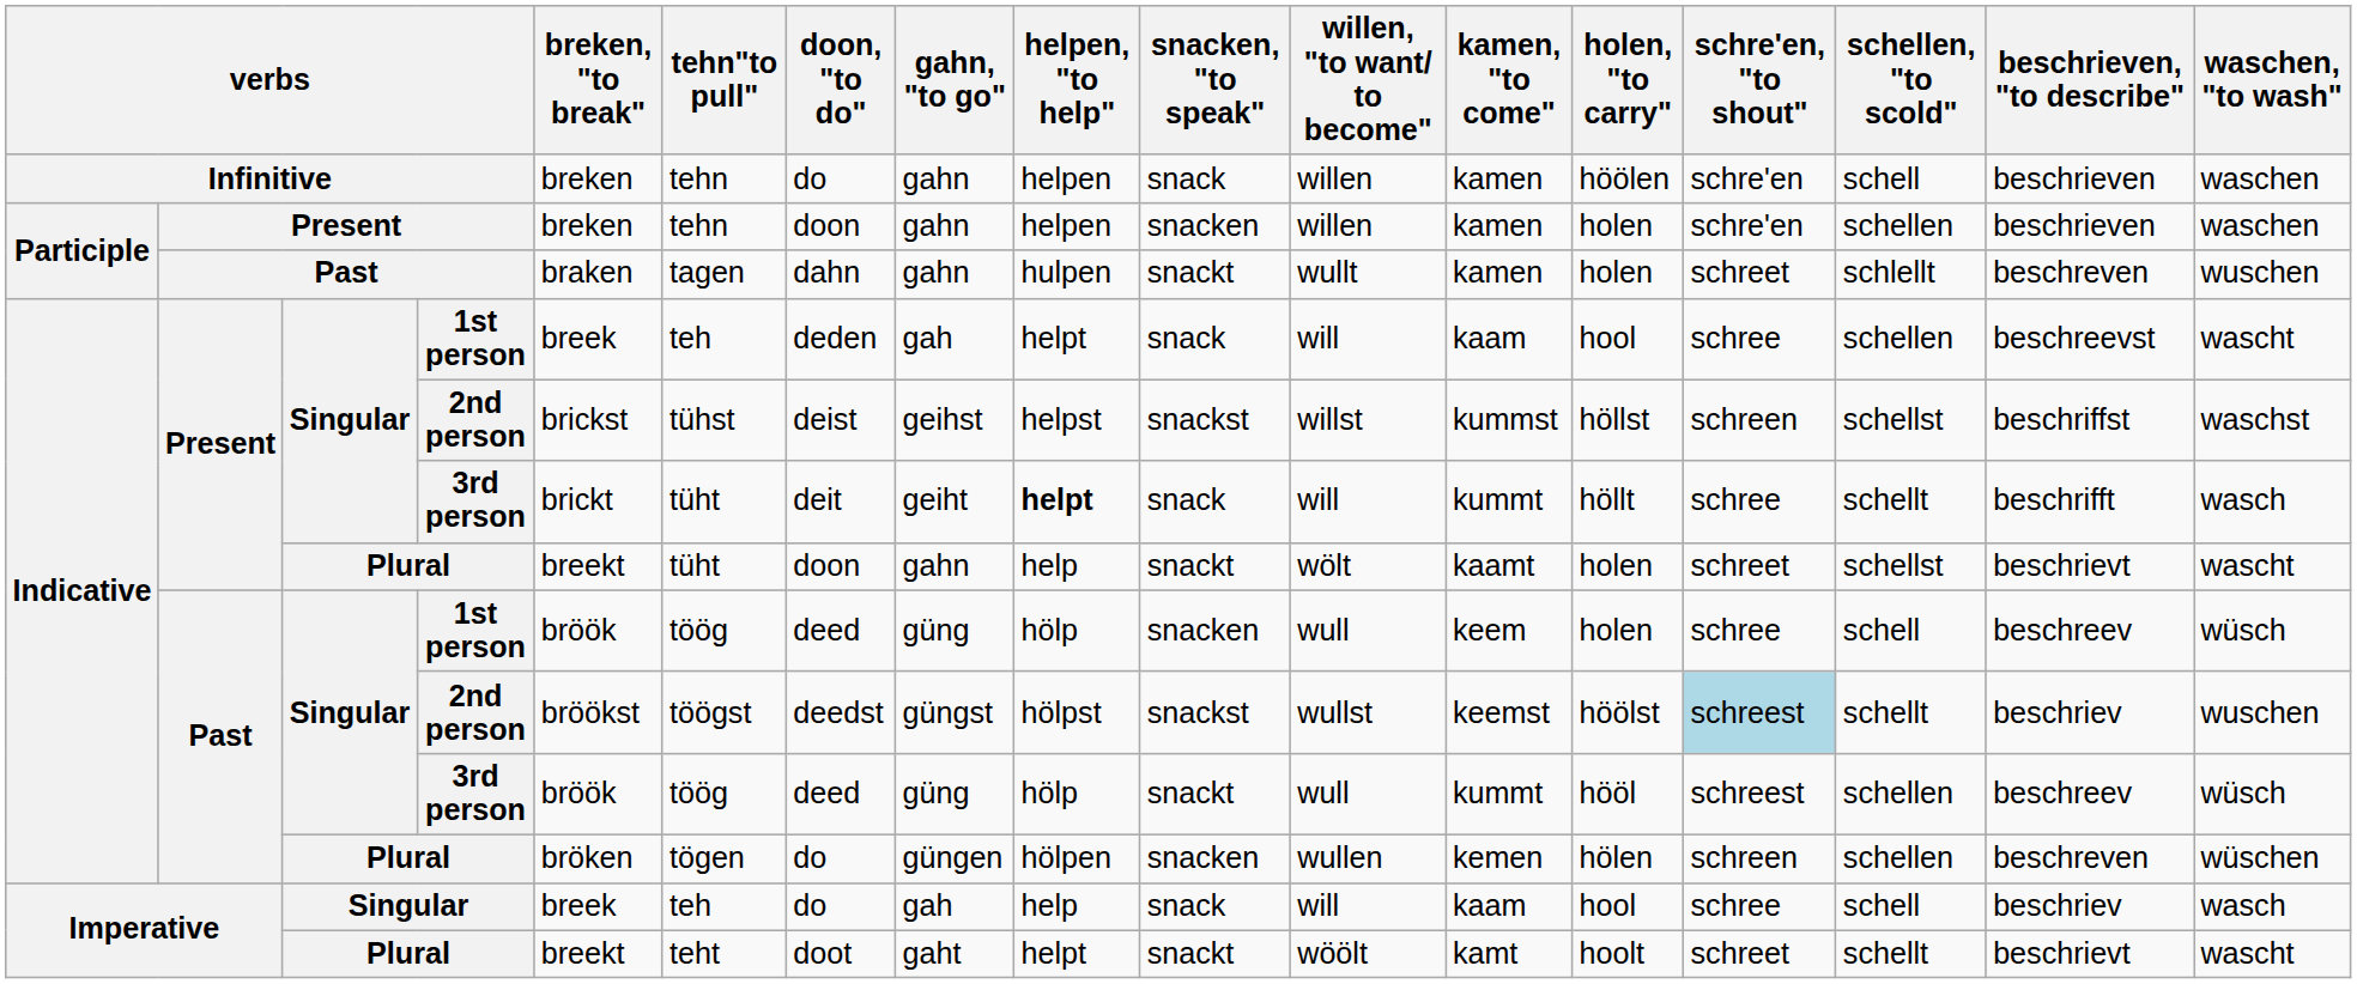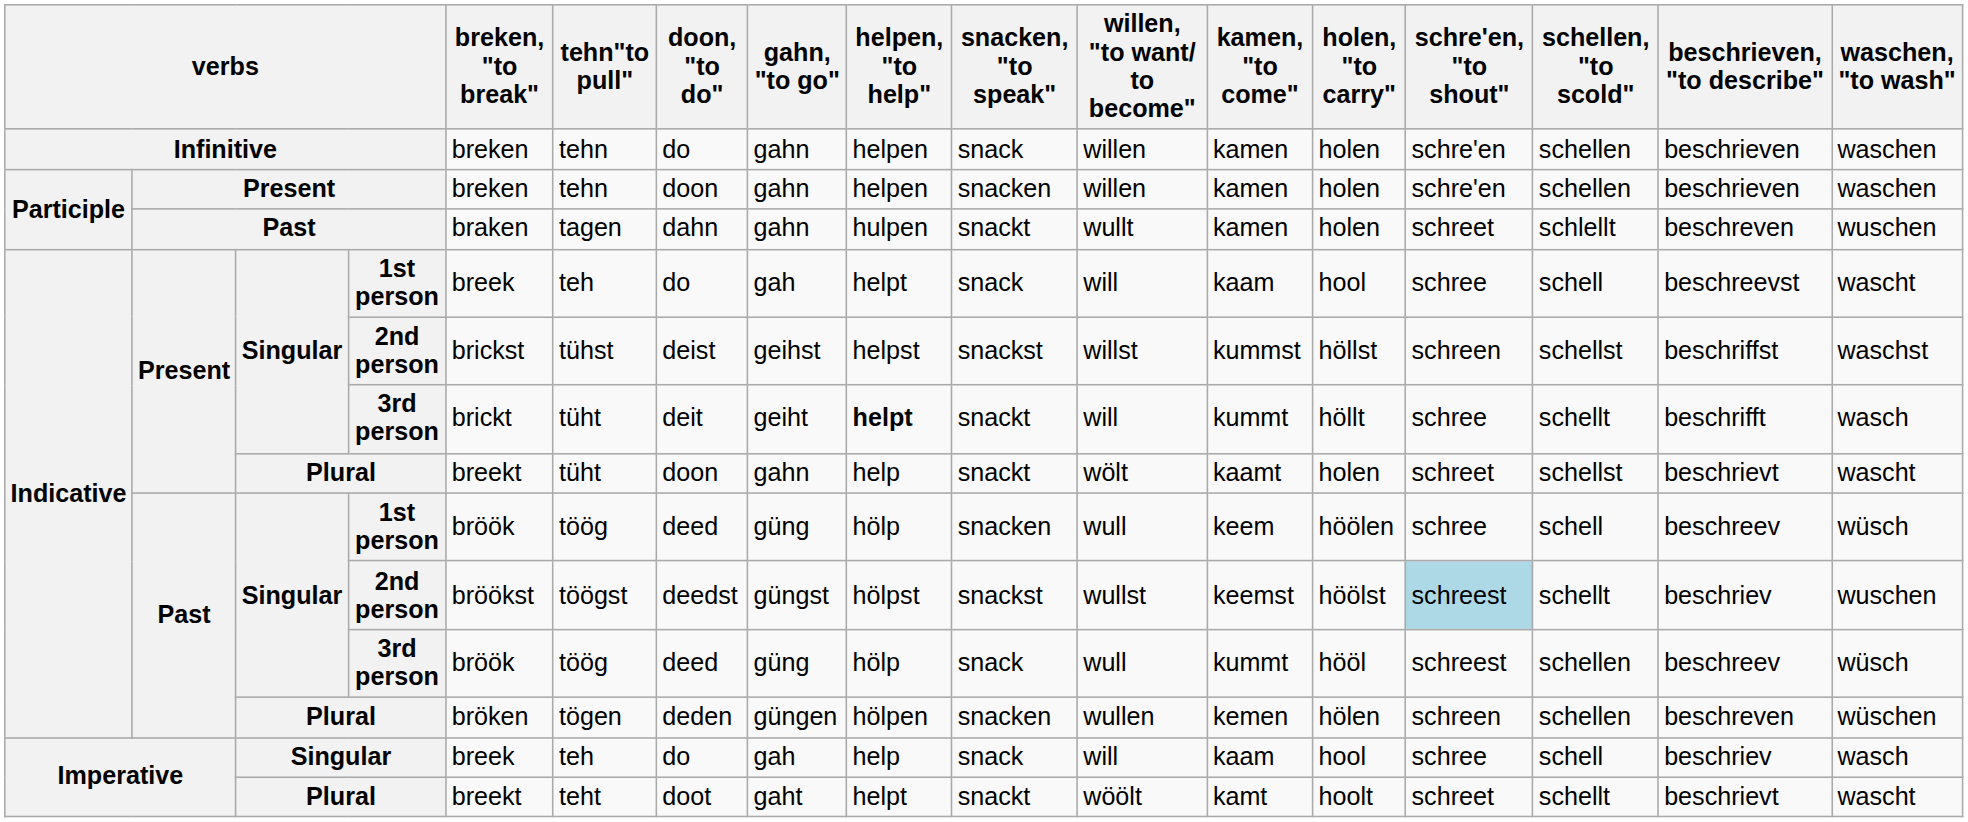 <table class="wikitable mw-collapsible">
 <tr>
 <th colspan="4">verbs</th>
 <th>breken, "to break"</th>
 <th>tehn"to pull"</th>
 <th>doon, "to do"</th>
 <th>gahn, "to go"</th>
 <th>helpen, "to help"</th>
 <th>snacken, "to speak"</th>
 <th>willen, "to want/ to become"</th>
 <th>kamen, "to come"</th>
 <th>holen, "to carry"</th>
 <th>schre'en, "to shout"</th>
 <th>schellen, "to scold"</th>
 <th>beschrieven, "to describe"</th>
 <th>waschen, "to wash"</th>
 </tr>
 <tr>
 <th colspan="4">Infinitive</th>
 <td>breken</td>
 <td>tehn</td>
 <td>do</td>
 <td>gahn</td>
 <td>helpen</td>
 <td>snack</td>
 <td>willen</td>
 <td>kamen</td>
-<td>höölen</td>
+<td>holen</td>
 <td>schre'en</td>
-<td>schell</td>
+<td>schellen</td>
 <td>beschrieven</td>
 <td>waschen</td>
 </tr>
 <tr>
 <th rowspan="2">Participle</th>
 <th colspan="3">Present</th>
 <td>breken</td>
 <td>tehn</td>
 <td>doon</td>
 <td>gahn</td>
 <td>helpen</td>
 <td>snacken</td>
 <td>willen</td>
 <td>kamen</td>
 <td>holen</td>
 <td>schre'en</td>
 <td>schellen</td>
 <td>beschrieven</td>
 <td>waschen</td>
 </tr>
 <tr>
 <th colspan="3">Past</th>
 <td>braken</td>
 <td>tagen</td>
 <td>dahn</td>
 <td>gahn</td>
 <td>hulpen</td>
 <td>snackt</td>
 <td>wullt</td>
 <td>kamen</td>
 <td>holen</td>
 <td>schreet</td>
 <td>schlellt</td>
 <td>beschreven</td>
 <td>wuschen</td>
 </tr>
 <tr>
 <th rowspan="8">Indicative</th>
 <th rowspan="4">Present</th>
 <th rowspan="3">Singular</th>
 <th>1st person</th>
 <td>breek</td>
 <td>teh</td>
-<td>deden</td>
+<td>do</td>
 <td>gah</td>
 <td>helpt</td>
 <td>snack</td>
 <td>will</td>
 <td>kaam</td>
 <td>hool</td>
 <td>schree</td>
-<td>schellen</td>
+<td>schell</td>
 <td>beschreevst</td>
 <td>wascht</td>
 </tr>
 <tr>
 <th>2nd person</th>
 <td>brickst</td>
 <td>tühst</td>
 <td>deist</td>
 <td>geihst</td>
 <td>helpst</td>
 <td>snackst</td>
 <td>willst</td>
 <td>kummst</td>
 <td>höllst</td>
 <td>schreen</td>
 <td>schellst</td>
 <td>beschriffst</td>
 <td>waschst</td>
 </tr>
 <tr>
 <th>3rd person</th>
 <td>brickt</td>
 <td>tüht</td>
 <td>deit</td>
 <td>geiht</td>
 <td><strong>helpt</strong></td>
-<td>snack</td>
+<td>snackt</td>
 <td>will</td>
 <td>kummt</td>
 <td>höllt</td>
 <td>schree</td>
 <td>schellt</td>
 <td>beschrifft</td>
 <td>wasch</td>
 </tr>
 <tr>
 <th colspan="2">Plural</th>
 <td>breekt</td>
 <td>tüht</td>
 <td>doon</td>
 <td>gahn</td>
 <td>help</td>
 <td>snackt</td>
 <td>wölt</td>
 <td>kaamt</td>
 <td>holen</td>
 <td>schreet</td>
 <td>schellst</td>
 <td>beschrievt</td>
 <td>wascht</td>
 </tr>
 <tr>
 <th rowspan="4">Past</th>
 <th rowspan="3">Singular</th>
 <th>1st person</th>
 <td>bröök</td>
 <td>töög</td>
 <td>deed</td>
 <td>güng</td>
 <td>hölp</td>
 <td>snacken</td>
 <td>wull</td>
 <td>keem</td>
-<td>holen</td>
+<td>höölen</td>
 <td>schree</td>
 <td>schell</td>
 <td>beschreev</td>
 <td>wüsch</td>
 </tr>
 <tr>
 <th>2nd person</th>
 <td>bröökst</td>
 <td>töögst</td>
 <td>deedst</td>
 <td>güngst</td>
 <td>hölpst</td>
 <td>snackst</td>
 <td>wullst</td>
 <td>keemst</td>
 <td>höölst</td>
 <td style="background: lightblue;">schreest</td>
 <td>schellt</td>
 <td>beschriev</td>
 <td>wuschen</td>
 </tr>
 <tr>
 <th>3rd person</th>
 <td>bröök</td>
 <td>töög</td>
 <td>deed</td>
 <td>güng</td>
 <td>hölp</td>
-<td>snackt</td>
+<td>snack</td>
 <td>wull</td>
 <td>kummt</td>
 <td>hööl</td>
 <td>schreest</td>
 <td>schellen</td>
 <td>beschreev</td>
 <td>wüsch</td>
 </tr>
 <tr>
 <th colspan="2">Plural</th>
 <td>bröken</td>
 <td>tögen</td>
-<td>do</td>
+<td>deden</td>
 <td>güngen</td>
 <td>hölpen</td>
 <td>snacken</td>
 <td>wullen</td>
 <td>kemen</td>
 <td>hölen</td>
 <td>schreen</td>
 <td>schellen</td>
 <td>beschreven</td>
 <td>wüschen</td>
 </tr>
 <tr>
 <th colspan="2" rowspan="2">Imperative</th>
 <th colspan="2">Singular</th>
 <td>breek</td>
 <td>teh</td>
 <td>do</td>
 <td>gah</td>
 <td>help</td>
 <td>snack</td>
 <td>will</td>
 <td>kaam</td>
 <td>hool</td>
 <td>schree</td>
 <td>schell</td>
 <td>beschriev</td>
 <td>wasch</td>
 </tr>
 <tr>
 <th colspan="2">Plural</th>
 <td>breekt</td>
 <td>teht</td>
 <td>doot</td>
 <td>gaht</td>
 <td>helpt</td>
 <td>snackt</td>
 <td>wöölt</td>
 <td>kamt</td>
 <td>hoolt</td>
 <td>schreet</td>
 <td>schellt</td>
 <td>beschrievt</td>
 <td>wascht</td>
 </tr>
 </table>
